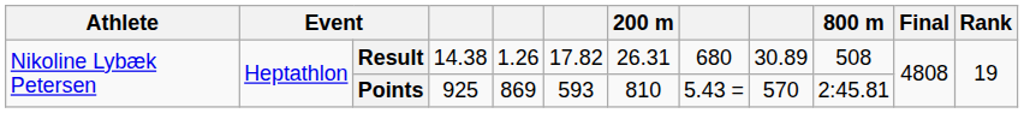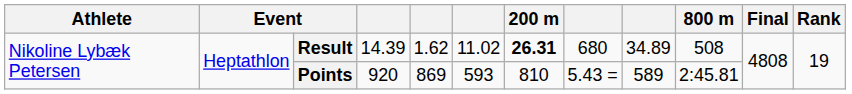 <table class="wikitable" style="font-size:90%; text-align:center">
 <tr>
 <th width="150">Athlete</th>
 <th width="50" colspan=2>Event</th>
 <th></th>
 <th></th>
 <th></th>
 <th>200 m</th>
 <th></th>
 <th></th>
 <th>800 m</th>
 <th>Final</th>
 <th>Rank</th>
 </tr>
 <tr>
 <td align="left" rowspan="2"><a href='#'>Nikoline Lybæk Petersen</a></td>
 <td align="left" rowspan="2"><a href='#'>Heptathlon</a></td>
 <th>Result</th>
-<td>14.38 </td>
-<td>1.26</td>
-<td>17.82</td>
-<td>26.31</td>
+<td>14.39 </td>
+<td>1.62</td>
+<td>11.02</td>
+<td><strong>26.31</strong></td>
 <td>680</td>
-<td>30.89</td>
+<td>34.89</td>
 <td>508</td>
 <td rowspan="2">4808</td>
 <td rowspan="2">19</td>
 </tr>
 <tr>
 <th>Points</th>
-<td>925</td>
+<td>920</td>
 <td>869</td>
 <td>593</td>
 <td>810</td>
 <td>5.43 =</td>
-<td>570</td>
+<td>589</td>
 <td>2:45.81</td>
 </tr>
 </table>
